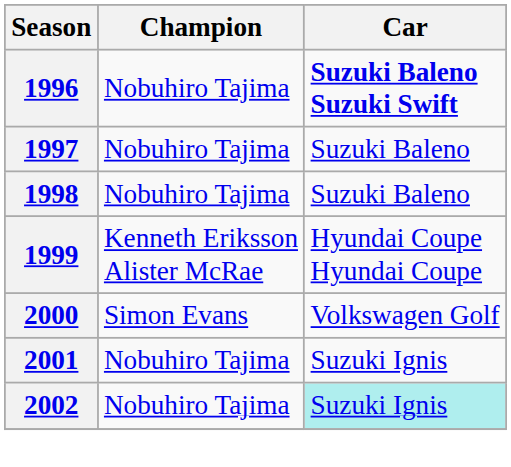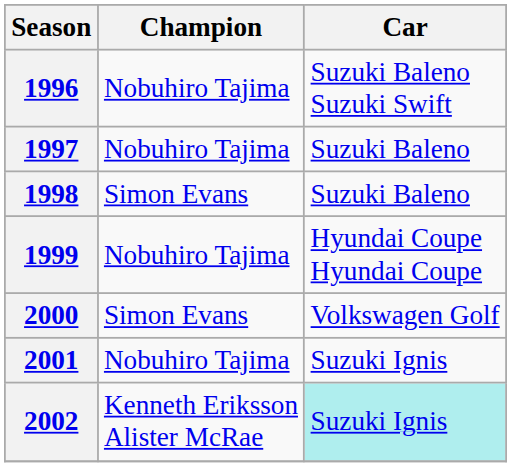 <table class="wikitable" style="font-size: 95%;">
 <tr>
 <th>Season</th>
 <th>Champion</th>
 <th>Car</th>
 </tr>
 <tr>
 <th><a href='#'>1996</a></th>
 <td> <a href='#'>Nobuhiro Tajima</a></td>
-<td><strong><a href='#'>Suzuki Baleno</a><br> <a href='#'>Suzuki Swift</a></strong></td>
+<td><a href='#'>Suzuki Baleno</a><br> <a href='#'>Suzuki Swift</a></td>
 </tr>
 <tr>
 <th><a href='#'>1997</a></th>
 <td> <a href='#'>Nobuhiro Tajima</a></td>
 <td><a href='#'>Suzuki Baleno</a></td>
 </tr>
 <tr>
 <th><a href='#'>1998</a></th>
-<td> <a href='#'>Nobuhiro Tajima</a></td>
+<td> <a href='#'>Simon Evans</a></td>
 <td><a href='#'>Suzuki Baleno</a></td>
 </tr>
 <tr>
 <th><a href='#'>1999</a></th>
-<td> <a href='#'>Kenneth Eriksson</a><br> <a href='#'>Alister McRae</a></td>
+<td> <a href='#'>Nobuhiro Tajima</a></td>
 <td><a href='#'>Hyundai Coupe</a><br> <a href='#'>Hyundai Coupe</a></td>
 </tr>
 <tr>
 <th><a href='#'>2000</a></th>
 <td> <a href='#'>Simon Evans</a></td>
 <td><a href='#'>Volkswagen Golf</a></td>
 </tr>
 <tr>
 <th><a href='#'>2001</a></th>
 <td> <a href='#'>Nobuhiro Tajima</a></td>
 <td><a href='#'>Suzuki Ignis</a></td>
 </tr>
 <tr>
 <th><a href='#'>2002</a></th>
-<td> <a href='#'>Nobuhiro Tajima</a></td>
+<td> <a href='#'>Kenneth Eriksson</a><br> <a href='#'>Alister McRae</a></td>
 <td style="background: paleturquoise;"><a href='#'>Suzuki Ignis</a></td>
 </tr>
 <tr>
 </tr>
 </table>
